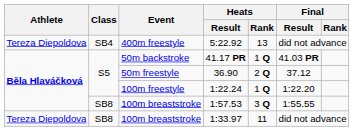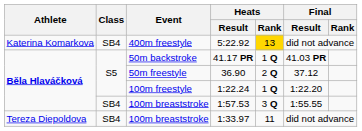 <table class=wikitable style="font-size:90%">
 <tr>
 <th rowspan="2">Athlete</th>
 <th rowspan="2">Class</th>
 <th rowspan="2">Event</th>
 <th colspan="2">Heats</th>
 <th colspan="2">Final</th>
 </tr>
 <tr>
 <th>Result</th>
 <th>Rank</th>
 <th>Result</th>
 <th>Rank</th>
 </tr>
 <tr>
-<td><a href='#'>Tereza Diepoldova</a></td>
+<td><a href='#'>Katerina Komarkova</a></td>
 <td style="text-align:center;">SB4</td>
 <td><a href='#'>400m freestyle</a></td>
 <td style="text-align:center;">5:22.92</td>
-<td style="text-align:center;">13</td>
+<td style="background: gold; text-align:center;">13</td>
 <td style="text-align:center;" colspan="2">did not advance</td>
 </tr>
 <tr>
 <td rowspan="4"><strong><a href='#'>Běla Hlaváčková</a></strong></td>
 <td rowspan="3" style="text-align:center;">S5</td>
 <td><a href='#'>50m backstroke</a></td>
 <td style="text-align:center;">41.17 <strong>PR</strong></td>
 <td style="text-align:center;">1 <strong>Q</strong></td>
 <td style="text-align:center;">41.03 <strong>PR</strong></td>
 <td style="text-align:center;"></td>
 </tr>
 <tr>
 <td><a href='#'>50m freestyle</a></td>
 <td style="text-align:center;">36.90</td>
 <td style="text-align:center;">2 <strong>Q</strong></td>
 <td style="text-align:center;">37.12</td>
 <td style="text-align:center;"></td>
 </tr>
 <tr>
 <td><a href='#'>100m freestyle</a></td>
 <td style="text-align:center;">1:22.24</td>
 <td style="text-align:center;">1 <strong>Q</strong></td>
 <td style="text-align:center;">1:22.20</td>
 <td style="text-align:center;"></td>
 </tr>
 <tr>
-<td style="text-align:center;">SB8</td>
+<td style="text-align:center;">SB4</td>
 <td><a href='#'>100m breaststroke</a></td>
 <td style="text-align:center;">1:57.53</td>
 <td style="text-align:center;">3 <strong>Q</strong></td>
 <td style="text-align:center;">1:55.55</td>
 <td style="text-align:center;"></td>
 </tr>
 <tr>
 <td><a href='#'>Tereza Diepoldova</a></td>
-<td style="text-align:center;">SB8</td>
+<td style="text-align:center;">SB4</td>
 <td><a href='#'>100m breaststroke</a></td>
 <td style="text-align:center;">1:33.97</td>
 <td style="text-align:center;">11</td>
 <td style="text-align:center;" colspan="2">did not advance</td>
 </tr>
 </table>
